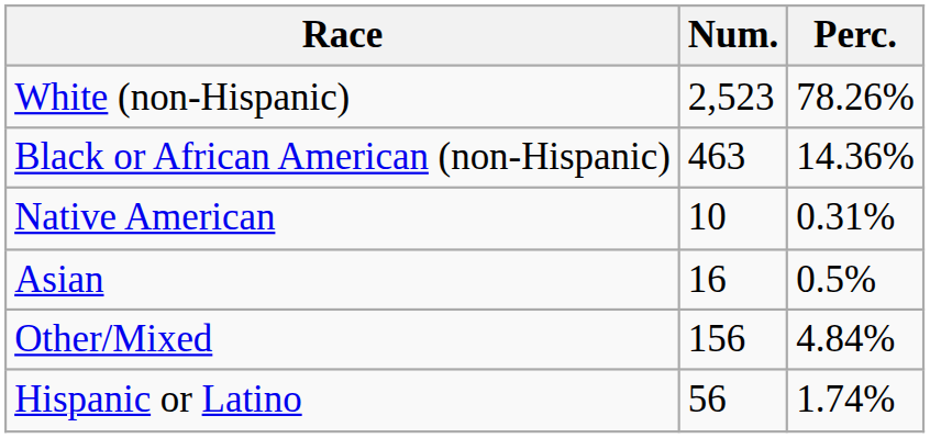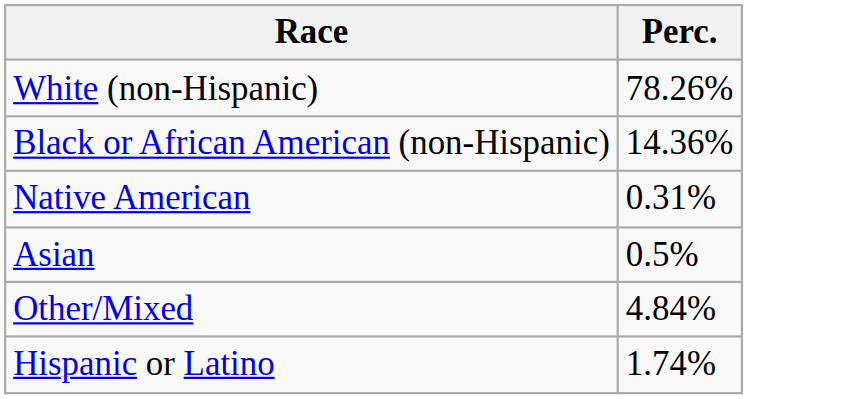 <table class="wikitable">
 <tr>
 <th>Race</th>
-<th>Num.</th>
 <th>Perc.</th>
 </tr>
 <tr>
 <td><a href='#'>White</a> (non-Hispanic)</td>
-<td>2,523</td>
 <td>78.26%</td>
 </tr>
 <tr>
 <td><a href='#'>Black or African American</a> (non-Hispanic)</td>
-<td>463</td>
 <td>14.36%</td>
 </tr>
 <tr>
 <td><a href='#'>Native American</a></td>
-<td>10</td>
 <td>0.31%</td>
 </tr>
 <tr>
 <td><a href='#'>Asian</a></td>
-<td>16</td>
 <td>0.5%</td>
 </tr>
 <tr>
 <td><a href='#'>Other/Mixed</a></td>
-<td>156</td>
 <td>4.84%</td>
 </tr>
 <tr>
 <td><a href='#'>Hispanic</a> or <a href='#'>Latino</a></td>
-<td>56</td>
 <td>1.74%</td>
 </tr>
 </table>
